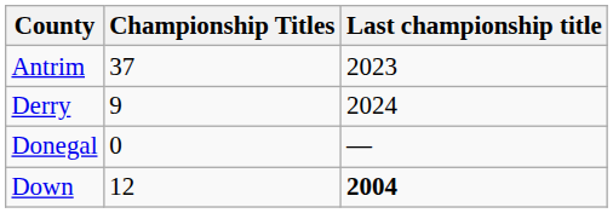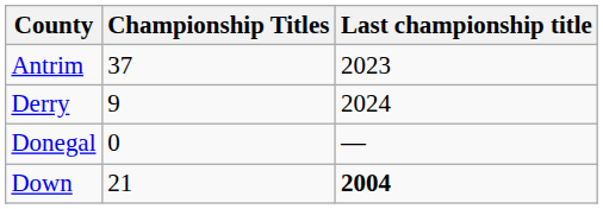 <table class="wikitable">
 <tr>
 <th>County</th>
 <th>Championship Titles</th>
 <th>Last championship title</th>
 </tr>
 <tr>
 <td><a href='#'>Antrim</a></td>
 <td>37</td>
 <td>2023</td>
 </tr>
 <tr>
 <td><a href='#'>Derry</a></td>
 <td>9</td>
 <td>2024</td>
 </tr>
 <tr>
 <td><a href='#'>Donegal</a></td>
 <td>0</td>
 <td>—</td>
 </tr>
 <tr>
 <td><a href='#'>Down</a></td>
-<td>12</td>
+<td>21</td>
 <td><strong>2004</strong></td>
 </tr>
 </table>
